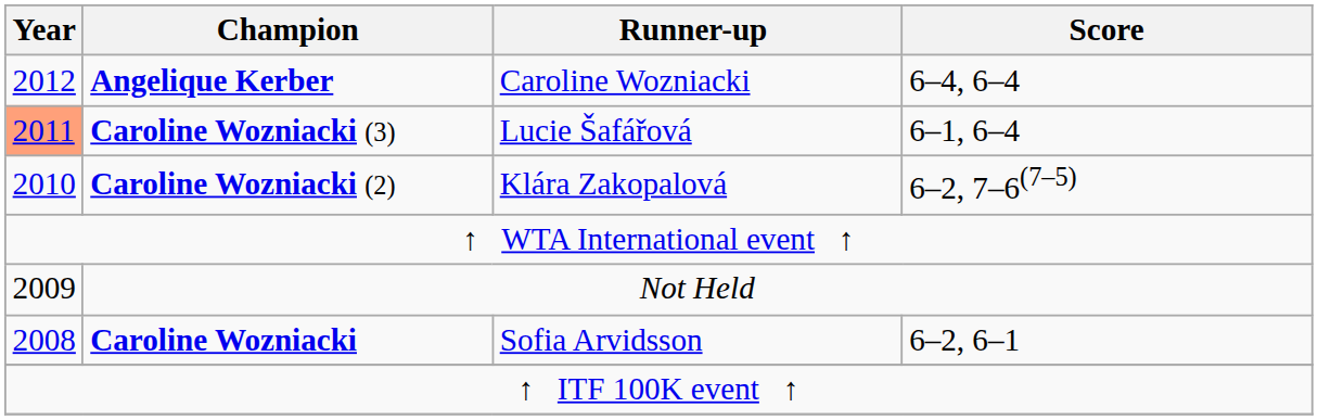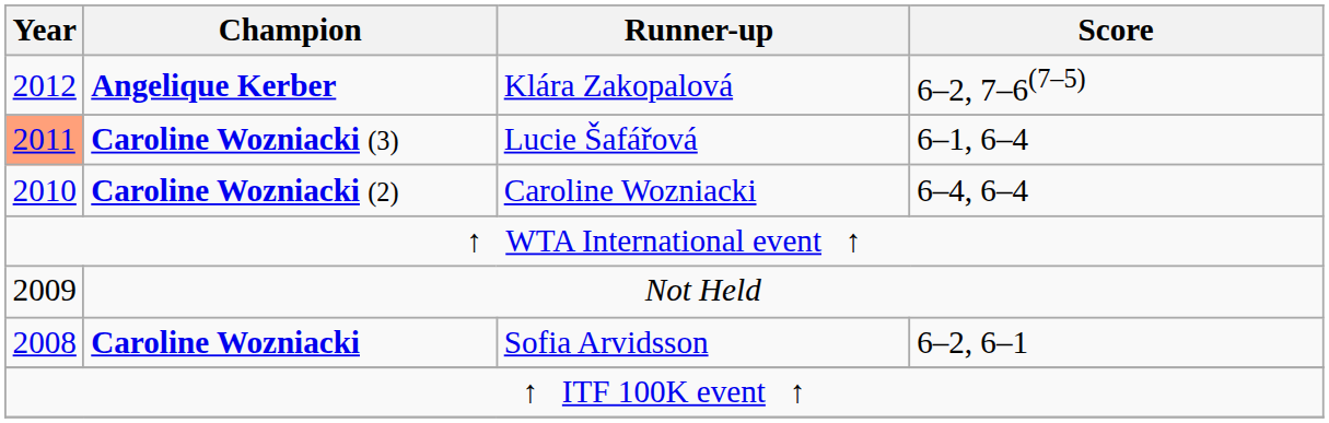 <table class="wikitable">
 <tr>
 <th>Year</th>
 <th width="200">Champion</th>
 <th width="200">Runner-up </th>
 <th width="200">Score</th>
 </tr>
 <tr>
 <td><a href='#'>2012</a></td>
 <td> <strong><a href='#'>Angelique Kerber</a></strong></td>
-<td> <a href='#'>Caroline Wozniacki</a></td>
-<td>6–4, 6–4</td>
+<td> <a href='#'>Klára Zakopalová</a></td>
+<td>6–2, 7–6<sup>(7–5)</sup></td>
 </tr>
 <tr>
 <td style="background: lightsalmon;"><a href='#'>2011</a></td>
 <td> <strong><a href='#'>Caroline Wozniacki</a></strong> <small>(3)</small></td>
 <td> <a href='#'>Lucie Šafářová</a></td>
 <td>6–1, 6–4</td>
 </tr>
 <tr>
 <td><a href='#'>2010</a></td>
 <td> <strong><a href='#'>Caroline Wozniacki</a></strong> <small>(2)</small></td>
-<td> <a href='#'>Klára Zakopalová</a></td>
-<td>6–2, 7–6<sup>(7–5)</sup></td>
+<td> <a href='#'>Caroline Wozniacki</a></td>
+<td>6–4, 6–4</td>
 </tr>
 <tr bgcolor=>
 <td colspan=5 align="center">↑   <a href='#'>WTA International event</a>   ↑</td>
 </tr>
 <tr>
 <td style=>2009</td>
 <td colspan=3 align=center style=><em>Not Held</em></td>
 </tr>
 <tr>
 <td><a href='#'>2008</a></td>
 <td> <strong><a href='#'>Caroline Wozniacki</a></strong></td>
 <td> <a href='#'>Sofia Arvidsson</a></td>
 <td>6–2, 6–1</td>
 </tr>
 <tr>
 </tr>
 <tr bgcolor=>
 <td colspan=5 align="center">↑   <a href='#'>ITF 100K event</a>   ↑</td>
 </tr>
 <tr>
 </tr>
 </table>
